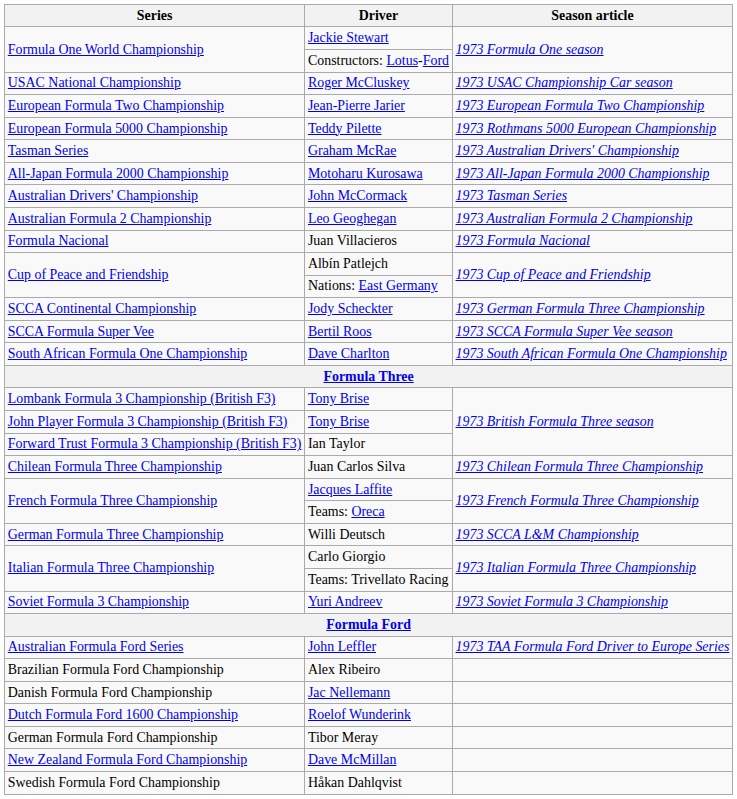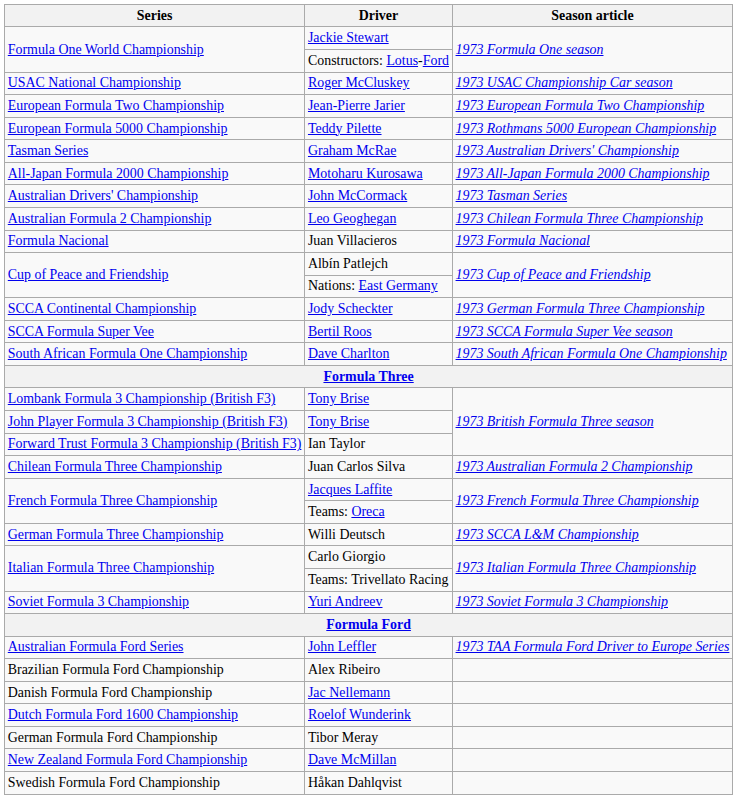 <table class="wikitable" style="font-size: 87%;">
 <tr>
 <th>Series</th>
 <th>Driver</th>
 <th>Season article</th>
 </tr>
 <tr>
 <td rowspan=2><a href='#'>Formula One World Championship</a></td>
 <td> <a href='#'>Jackie Stewart</a></td>
 <td rowspan=2><em><a href='#'>1973 Formula One season</a></em></td>
 </tr>
 <tr>
 <td>Constructors:  <a href='#'>Lotus</a>-<a href='#'>Ford</a></td>
 </tr>
 <tr>
 <td><a href='#'>USAC National Championship</a></td>
 <td> <a href='#'>Roger McCluskey</a></td>
 <td><em><a href='#'>1973 USAC Championship Car season</a></em></td>
 </tr>
 <tr>
 <td><a href='#'>European Formula Two Championship</a></td>
 <td> <a href='#'>Jean-Pierre Jarier</a></td>
 <td><em><a href='#'>1973 European Formula Two Championship</a></em></td>
 </tr>
 <tr>
 <td><a href='#'>European Formula 5000 Championship</a></td>
 <td> <a href='#'>Teddy Pilette</a></td>
 <td><em><a href='#'>1973 Rothmans 5000 European Championship</a></em></td>
 </tr>
 <tr>
 <td><a href='#'>Tasman Series</a></td>
 <td> <a href='#'>Graham McRae</a></td>
 <td><em><a href='#'>1973 Australian Drivers' Championship</a></em></td>
 </tr>
 <tr>
 <td><a href='#'>All-Japan Formula 2000 Championship</a></td>
 <td> <a href='#'>Motoharu Kurosawa</a></td>
 <td><em><a href='#'>1973 All-Japan Formula 2000 Championship</a></em></td>
 </tr>
 <tr>
 <td><a href='#'>Australian Drivers' Championship</a></td>
 <td> <a href='#'>John McCormack</a></td>
 <td><em><a href='#'>1973 Tasman Series</a></em></td>
 </tr>
 <tr>
 <td><a href='#'>Australian Formula 2 Championship</a></td>
 <td> <a href='#'>Leo Geoghegan</a></td>
-<td><em><a href='#'>1973 Australian Formula 2 Championship</a></em></td>
+<td><em><a href='#'>1973 Chilean Formula Three Championship</a></em></td>
 </tr>
 <tr>
 <td><a href='#'>Formula Nacional</a></td>
 <td> Juan Villacieros</td>
 <td><em><a href='#'>1973 Formula Nacional</a></em></td>
 </tr>
 <tr>
 <td rowspan=2><a href='#'>Cup of Peace and Friendship</a></td>
 <td> Albín Patlejch</td>
 <td rowspan=2><em><a href='#'>1973 Cup of Peace and Friendship</a></em></td>
 </tr>
 <tr>
 <td>Nations:  <a href='#'>East Germany</a></td>
 </tr>
 <tr>
 <td><a href='#'>SCCA Continental Championship</a></td>
 <td> <a href='#'>Jody Scheckter</a></td>
 <td><em><a href='#'>1973 German Formula Three Championship</a></em></td>
 </tr>
 <tr>
 <td><a href='#'>SCCA Formula Super Vee</a></td>
 <td> <a href='#'>Bertil Roos</a></td>
 <td><em><a href='#'>1973 SCCA Formula Super Vee season</a></em></td>
 </tr>
 <tr>
 <td><a href='#'>South African Formula One Championship</a></td>
 <td> <a href='#'>Dave Charlton</a></td>
 <td><em><a href='#'>1973 South African Formula One Championship</a></em></td>
 </tr>
 <tr>
 <th colspan=3><a href='#'>Formula Three</a></th>
 </tr>
 <tr>
 <td><a href='#'>Lombank Formula 3 Championship (British F3)</a></td>
 <td> <a href='#'>Tony Brise</a></td>
 <td rowspan=3><em><a href='#'>1973 British Formula Three season</a></em></td>
 </tr>
 <tr>
 <td><a href='#'>John Player Formula 3 Championship (British F3)</a></td>
 <td> <a href='#'>Tony Brise</a></td>
 </tr>
 <tr>
 <td><a href='#'>Forward Trust Formula 3 Championship (British F3)</a></td>
 <td> Ian Taylor</td>
 </tr>
 <tr>
 <td><a href='#'>Chilean Formula Three Championship</a></td>
 <td> Juan Carlos Silva</td>
-<td><em><a href='#'>1973 Chilean Formula Three Championship</a></em></td>
+<td><em><a href='#'>1973 Australian Formula 2 Championship</a></em></td>
 </tr>
 <tr>
 <td rowspan=2><a href='#'>French Formula Three Championship</a></td>
 <td> <a href='#'>Jacques Laffite</a></td>
 <td rowspan=2><em><a href='#'>1973 French Formula Three Championship</a></em></td>
 </tr>
 <tr>
 <td>Teams:  <a href='#'>Oreca</a></td>
 </tr>
 <tr>
 <td><a href='#'>German Formula Three Championship</a></td>
 <td> Willi Deutsch</td>
 <td><em><a href='#'>1973 SCCA L&M Championship</a></em></td>
 </tr>
 <tr>
 <td rowspan=2><a href='#'>Italian Formula Three Championship</a></td>
 <td> Carlo Giorgio</td>
 <td rowspan=2><em><a href='#'>1973 Italian Formula Three Championship</a></em></td>
 </tr>
 <tr>
 <td>Teams:  Trivellato Racing</td>
 </tr>
 <tr>
 <td><a href='#'>Soviet Formula 3 Championship</a></td>
 <td> <a href='#'>Yuri Andreev</a></td>
 <td><em><a href='#'>1973 Soviet Formula 3 Championship</a></em></td>
 </tr>
 <tr>
 <th colspan=3><a href='#'>Formula Ford</a></th>
 </tr>
 <tr>
 <td><a href='#'>Australian Formula Ford Series</a></td>
 <td> <a href='#'>John Leffler</a></td>
 <td><em><a href='#'>1973 TAA Formula Ford Driver to Europe Series</a></em></td>
 </tr>
 <tr>
 <td>Brazilian Formula Ford Championship</td>
 <td> Alex Ribeiro</td>
 <td></td>
 </tr>
 <tr>
 <td>Danish Formula Ford Championship</td>
 <td> <a href='#'>Jac Nellemann</a></td>
 <td></td>
 </tr>
 <tr>
 <td><a href='#'>Dutch Formula Ford 1600 Championship</a></td>
 <td> <a href='#'>Roelof Wunderink</a></td>
 <td></td>
 </tr>
 <tr>
 <td>German Formula Ford Championship</td>
 <td> Tibor Meray</td>
 <td></td>
 </tr>
 <tr>
 <td><a href='#'>New Zealand Formula Ford Championship</a></td>
 <td> <a href='#'>Dave McMillan</a></td>
 <td></td>
 </tr>
 <tr>
 <td>Swedish Formula Ford Championship</td>
 <td> Håkan Dahlqvist</td>
 <td></td>
 </tr>
 <tr>
 </tr>
 </table>
